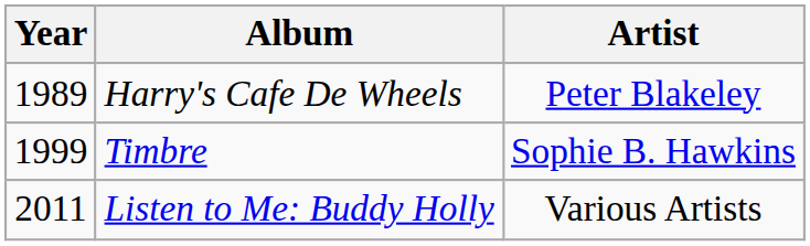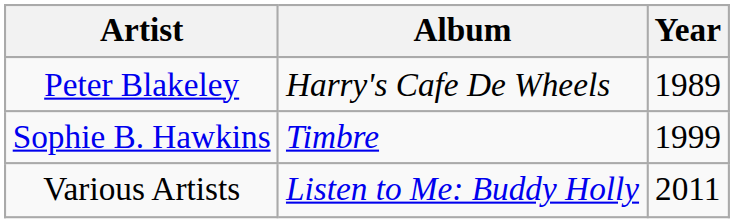 <table class="wikitable" style="text-align: center">
 <tr>
+<th>Artist</th>
+<th>Album</th>
 <th>Year</th>
-<th>Album</th>
-<th>Artist</th>
 </tr>
 <tr>
+<td><a href='#'>Peter Blakeley</a></td>
+<td align="left"><em>Harry's Cafe De Wheels</em></td>
 <td>1989</td>
-<td align="left"><em>Harry's Cafe De Wheels</em></td>
-<td><a href='#'>Peter Blakeley</a></td>
 </tr>
 <tr>
+<td><a href='#'>Sophie B. Hawkins</a></td>
+<td align="left"><em><a href='#'>Timbre</a></em></td>
 <td>1999</td>
-<td align="left"><em><a href='#'>Timbre</a></em></td>
-<td><a href='#'>Sophie B. Hawkins</a></td>
 </tr>
 <tr>
+<td>Various Artists</td>
+<td align="left"><em><a href='#'>Listen to Me: Buddy Holly</a></em></td>
 <td>2011</td>
-<td align="left"><em><a href='#'>Listen to Me: Buddy Holly</a></em></td>
-<td>Various Artists</td>
 </tr>
 </table>
